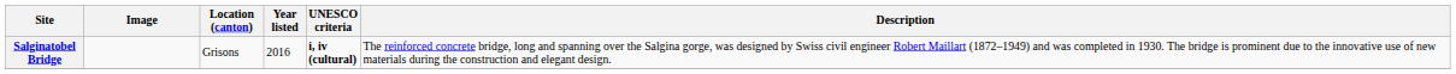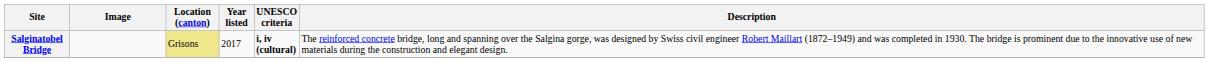 <table class="wikitable sortable plainrowheaders">
 <tr>
 <th style="width:100px;" scope="col">Site</th>
 <th class="unsortable" style="width:150px;" scope="col">Image</th>
 <th style="width:80px;" scope="col">Location (<a href='#'>canton</a>)</th>
 <th style="width:50px;" scope="col">Year listed</th>
 <th style="width:60px;" scope="col">UNESCO criteria</th>
 <th scope="col" class="unsortable">Description</th>
 </tr>
 <tr>
 <th scope="row"><a href='#'>Salginatobel Bridge</a></th>
 <td></td>
-<td>Grisons</td>
-<td>2016</td>
+<td style="background: khaki;">Grisons</td>
+<td>2017</td>
 <td><strong>i, iv (cultural)</strong></td>
 <td>The <a href='#'>reinforced concrete</a> bridge,  long and spanning  over the Salgina gorge, was designed by Swiss civil engineer <a href='#'>Robert Maillart</a> (1872–1949) and was completed in 1930. The bridge is prominent due to the innovative use of new materials during the construction and elegant design.</td>
 </tr>
 <tr>
 </tr>
 </table>
